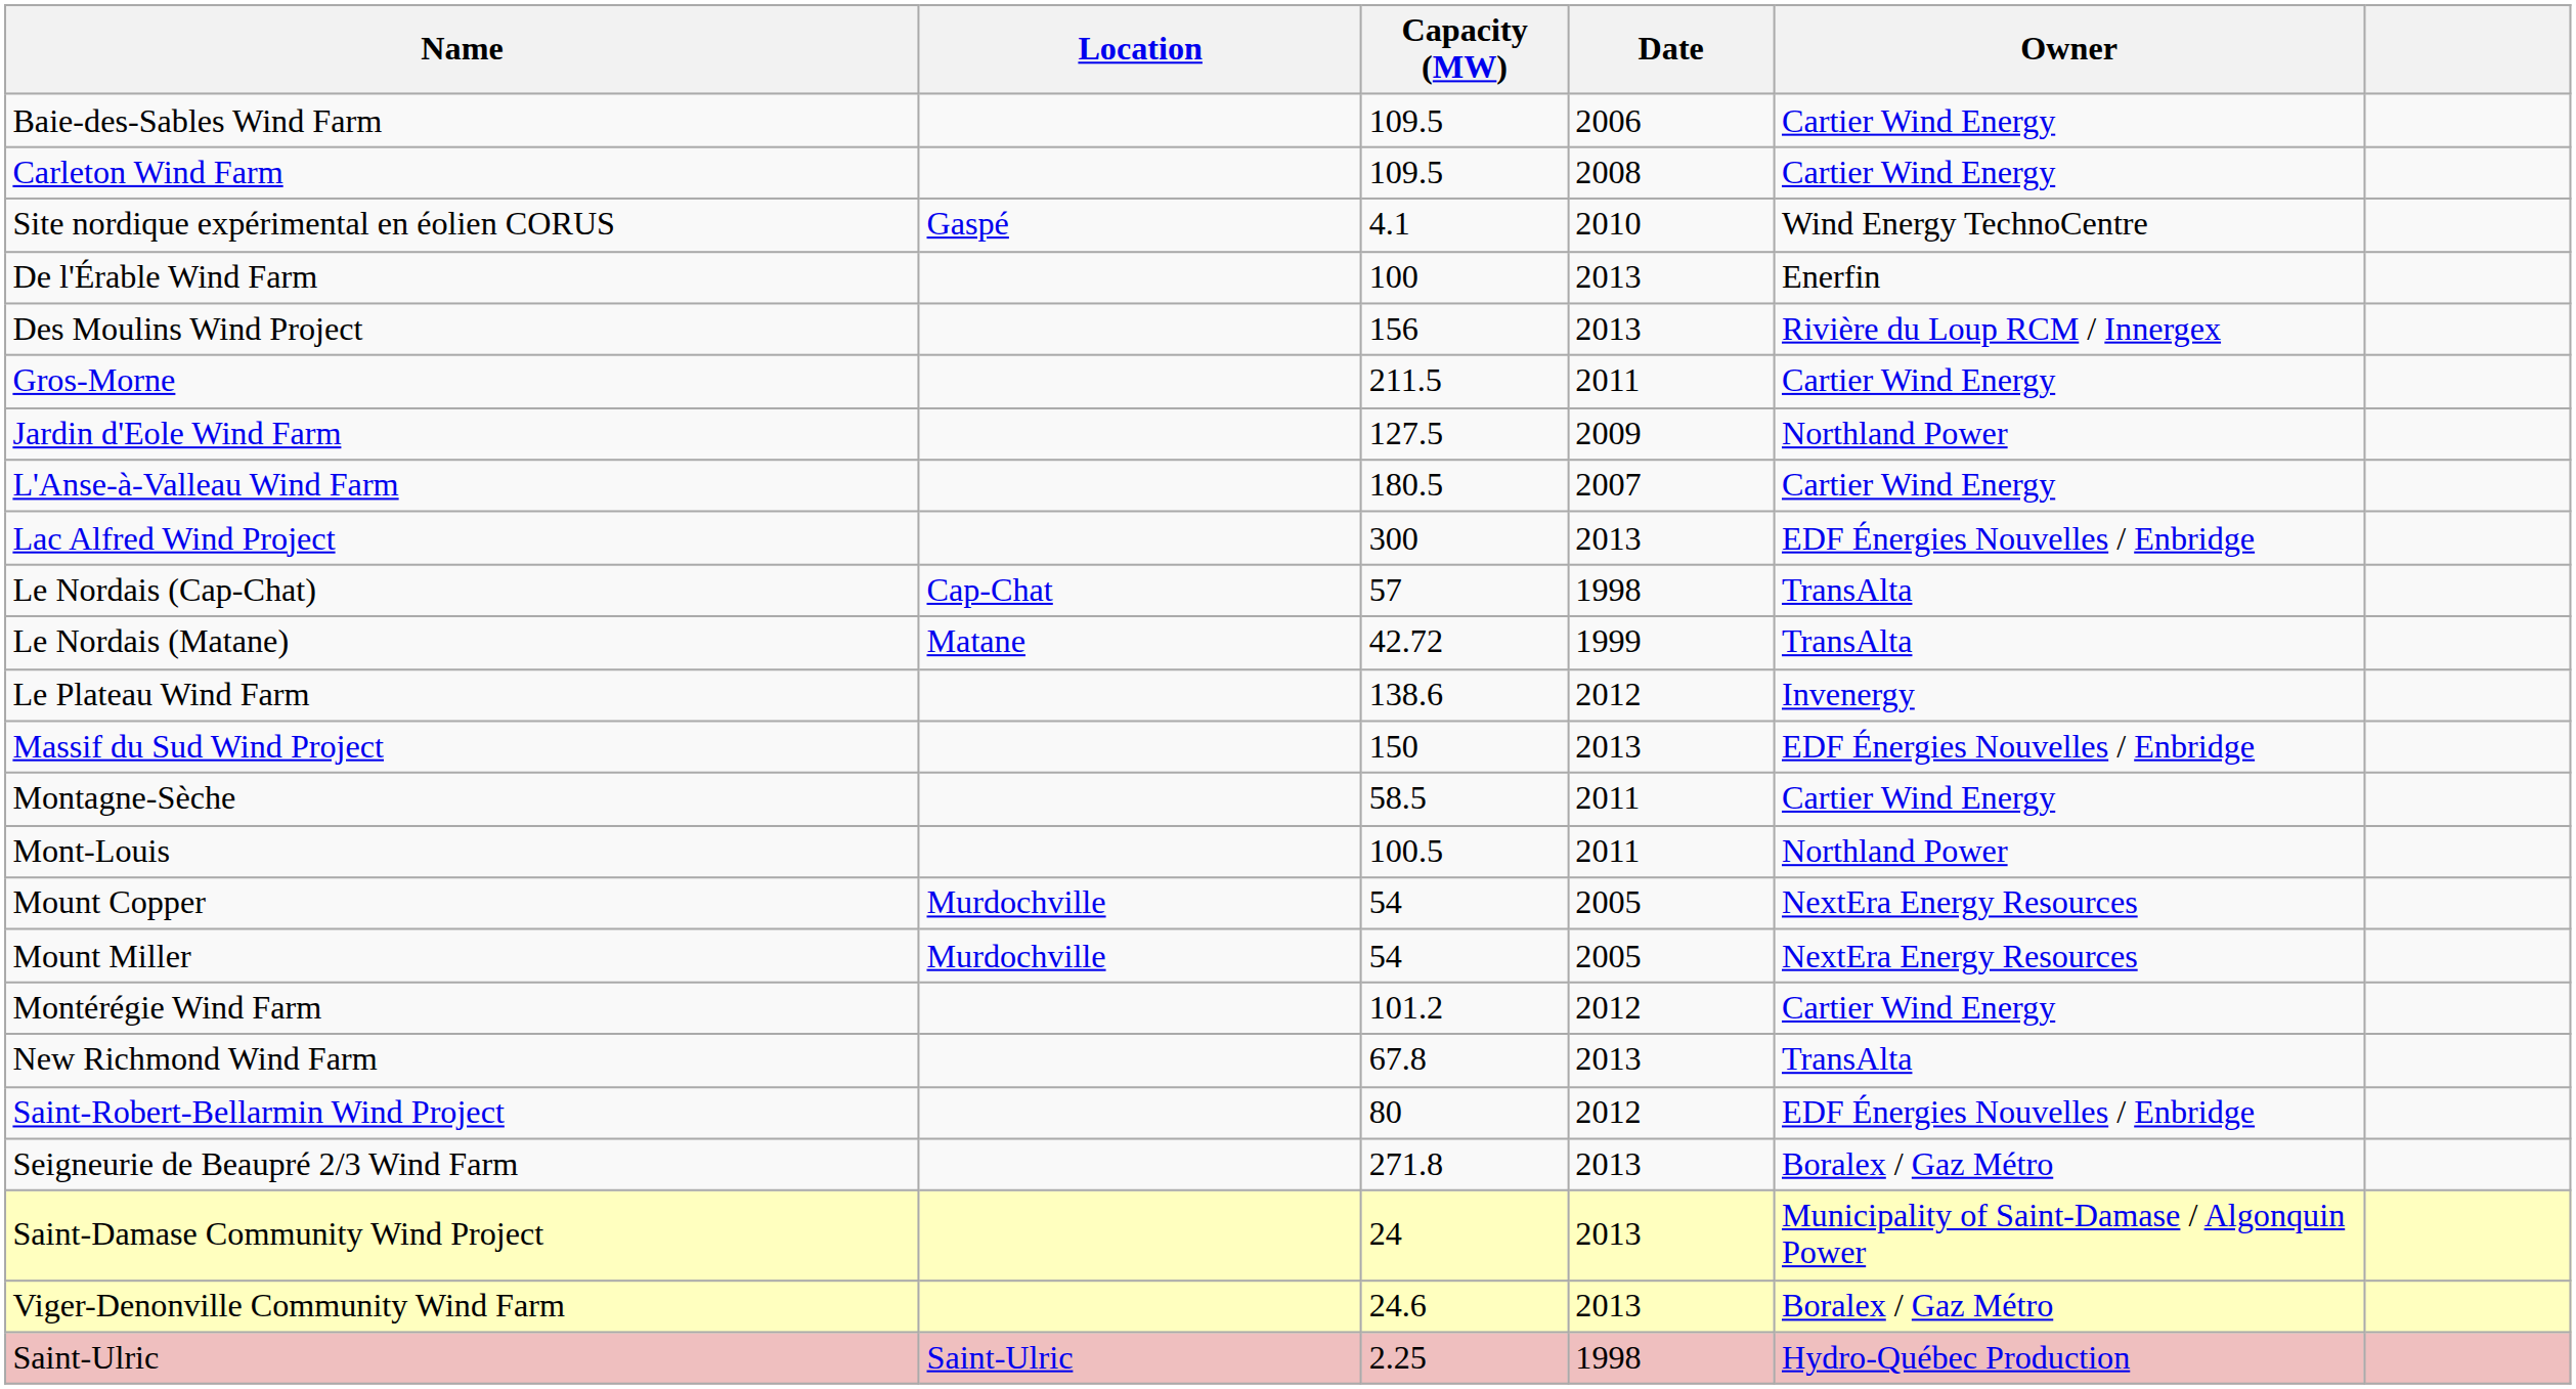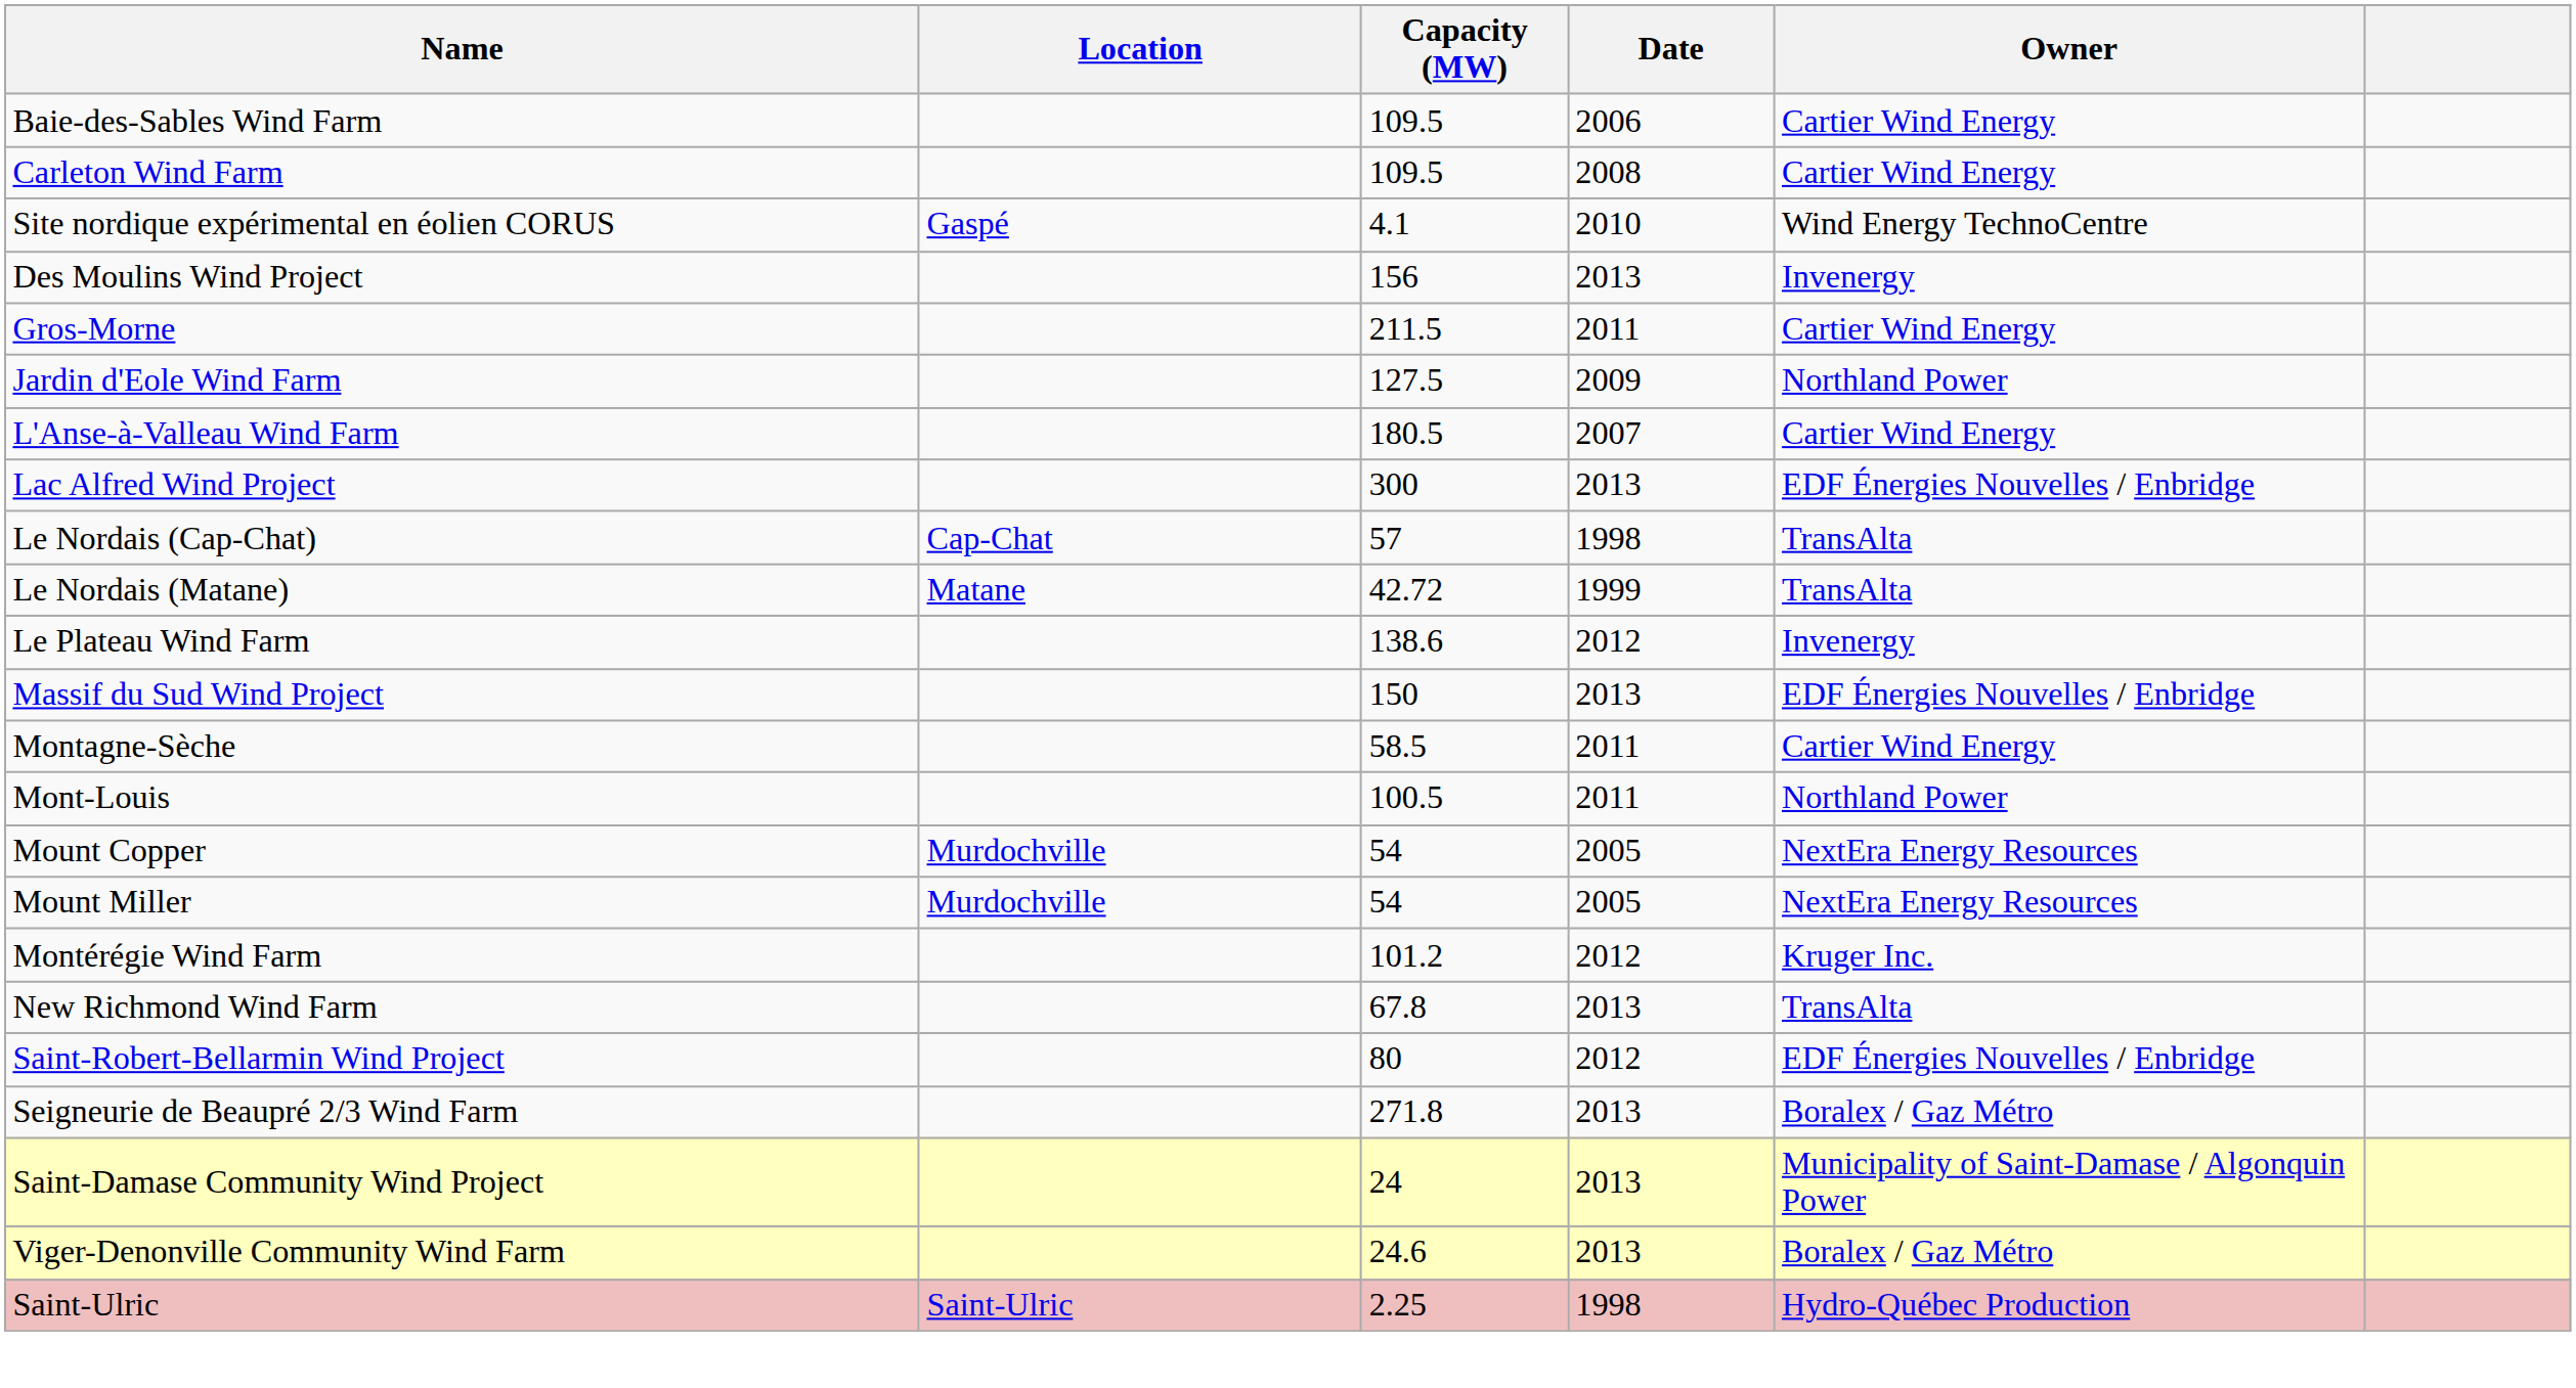 <table class="wikitable sortable">
 <tr>
 <th width="31%">Name</th>
 <th width="15%"><a href='#'>Location</a></th>
 <th width="7%">Capacity (<a href='#'>MW</a>)</th>
 <th width="7%">Date</th>
 <th width="20%">Owner</th>
 <th width="7%"></th>
 </tr>
 <tr>
 <td>Baie-des-Sables Wind Farm</td>
 <td></td>
 <td>109.5</td>
 <td>2006</td>
 <td><a href='#'>Cartier Wind Energy</a></td>
 <td></td>
 </tr>
 <tr>
 <td><a href='#'>Carleton Wind Farm</a></td>
 <td></td>
 <td>109.5</td>
 <td>2008</td>
 <td><a href='#'>Cartier Wind Energy</a></td>
 <td></td>
 </tr>
 <tr>
 <td>Site nordique expérimental en éolien CORUS</td>
 <td><a href='#'>Gaspé</a></td>
 <td>4.1</td>
 <td>2010</td>
 <td>Wind Energy TechnoCentre</td>
 <td></td>
 </tr>
 <tr>
-<td>De l'Érable Wind Farm</td>
-<td></td>
-<td>100</td>
-<td>2013</td>
-<td>Enerfin</td>
-<td></td>
-</tr>
-<tr>
 <td>Des Moulins Wind Project</td>
 <td></td>
 <td>156</td>
 <td>2013</td>
-<td><a href='#'>Rivière du Loup RCM</a> / <a href='#'>Innergex</a></td>
+<td><a href='#'>Invenergy</a></td>
 <td></td>
 </tr>
 <tr>
 <td><a href='#'>Gros-Morne</a></td>
 <td></td>
 <td>211.5</td>
 <td>2011</td>
 <td><a href='#'>Cartier Wind Energy</a></td>
 <td></td>
 </tr>
 <tr>
 <td><a href='#'>Jardin d'Eole Wind Farm</a></td>
 <td></td>
 <td>127.5</td>
 <td>2009</td>
 <td><a href='#'>Northland Power</a></td>
 <td></td>
 </tr>
 <tr>
 <td><a href='#'>L'Anse-à-Valleau Wind Farm</a></td>
 <td></td>
 <td>180.5</td>
 <td>2007</td>
 <td><a href='#'>Cartier Wind Energy</a></td>
 <td></td>
 </tr>
 <tr>
 <td><a href='#'>Lac Alfred Wind Project</a></td>
 <td></td>
 <td>300</td>
 <td>2013</td>
 <td><a href='#'>EDF Énergies Nouvelles</a> / <a href='#'>Enbridge</a></td>
 <td></td>
 </tr>
 <tr>
 <td>Le Nordais (Cap-Chat)</td>
 <td><a href='#'>Cap-Chat</a></td>
 <td>57</td>
 <td>1998</td>
 <td><a href='#'>TransAlta</a></td>
 <td></td>
 </tr>
 <tr>
 <td>Le Nordais (Matane)</td>
 <td><a href='#'>Matane</a></td>
 <td>42.72</td>
 <td>1999</td>
 <td><a href='#'>TransAlta</a></td>
 <td></td>
 </tr>
 <tr>
 <td>Le Plateau Wind Farm</td>
 <td></td>
 <td>138.6</td>
 <td>2012</td>
 <td><a href='#'>Invenergy</a></td>
 <td></td>
 </tr>
 <tr>
 <td><a href='#'>Massif du Sud Wind Project</a></td>
 <td></td>
 <td>150</td>
 <td>2013</td>
 <td><a href='#'>EDF Énergies Nouvelles</a> / <a href='#'>Enbridge</a></td>
 <td></td>
 </tr>
 <tr>
 <td>Montagne-Sèche</td>
 <td></td>
 <td>58.5</td>
 <td>2011</td>
 <td><a href='#'>Cartier Wind Energy</a></td>
 <td></td>
 </tr>
 <tr>
 <td>Mont-Louis</td>
 <td></td>
 <td>100.5</td>
 <td>2011</td>
 <td><a href='#'>Northland Power</a></td>
 <td></td>
 </tr>
 <tr>
 <td>Mount Copper</td>
 <td><a href='#'>Murdochville</a></td>
 <td>54</td>
 <td>2005</td>
 <td><a href='#'>NextEra Energy Resources</a></td>
 <td></td>
 </tr>
 <tr>
 <td>Mount Miller</td>
 <td><a href='#'>Murdochville</a></td>
 <td>54</td>
 <td>2005</td>
 <td><a href='#'>NextEra Energy Resources</a></td>
 <td></td>
 </tr>
 <tr>
 <td>Montérégie Wind Farm</td>
 <td></td>
 <td>101.2</td>
 <td>2012</td>
-<td><a href='#'>Cartier Wind Energy</a></td>
+<td><a href='#'>Kruger Inc.</a></td>
 <td></td>
 </tr>
 <tr>
 <td>New Richmond Wind Farm</td>
 <td></td>
 <td>67.8</td>
 <td>2013</td>
 <td><a href='#'>TransAlta</a></td>
 <td></td>
 </tr>
 <tr>
 <td><a href='#'>Saint-Robert-Bellarmin Wind Project</a></td>
 <td></td>
 <td>80</td>
 <td>2012</td>
 <td><a href='#'>EDF Énergies Nouvelles</a> / <a href='#'>Enbridge</a></td>
 <td></td>
 </tr>
 <tr>
 <td>Seigneurie de Beaupré 2/3 Wind Farm</td>
 <td></td>
 <td>271.8</td>
 <td>2013</td>
 <td><a href='#'>Boralex</a> / <a href='#'>Gaz Métro</a></td>
 <td></td>
 </tr>
 <tr bgcolor="#FFFFBF">
 <td>Saint-Damase Community Wind Project</td>
 <td></td>
 <td>24</td>
 <td>2013</td>
 <td><a href='#'>Municipality of Saint-Damase</a> / <a href='#'>Algonquin Power</a></td>
 <td></td>
 </tr>
 <tr bgcolor="#FFFFBF">
 <td>Viger-Denonville Community Wind Farm</td>
 <td></td>
 <td>24.6</td>
 <td>2013</td>
 <td><a href='#'>Boralex</a> / <a href='#'>Gaz Métro</a></td>
 <td></td>
 </tr>
 <tr bgcolor="#EFBFBF">
 <td>Saint-Ulric</td>
 <td><a href='#'>Saint-Ulric</a></td>
 <td>2.25</td>
 <td>1998</td>
 <td><a href='#'>Hydro-Québec Production</a></td>
 <td></td>
 </tr>
 </table>
